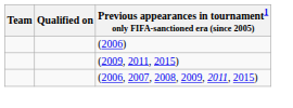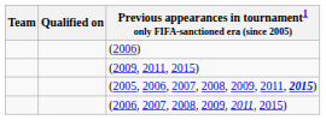 <table class="wikitable sortable" style="text-align: left;">
 <tr>
 <th>Team</th>
 <th>Qualified on</th>
 <th>Previous appearances in tournament<sup><a href='#'>1</a></sup><br><small>only FIFA-sanctioned era (since 2005)</small></th>
 </tr>
 <tr>
 <td></td>
 <td></td>
 <td> (<a href='#'>2006</a>)</td>
 </tr>
 <tr>
 <td></td>
 <td></td>
 <td> (<a href='#'>2009</a>, <a href='#'>2011</a>, <a href='#'>2015</a>)</td>
 </tr>
 <tr>
 <td></td>
 <td></td>
+<td> (<a href='#'>2005</a>, <a href='#'>2006</a>, <a href='#'>2007</a>, <a href='#'>2008</a>, <a href='#'>2009</a>, <a href='#'>2011</a>, <strong><em><a href='#'>2015</a></em></strong>)</td>
+</tr>
+<tr>
+<td></td>
+<td></td>
 <td> (<a href='#'>2006</a>, <a href='#'>2007</a>, <a href='#'>2008</a>, <a href='#'>2009</a>, <em><a href='#'>2011</a></em>, <a href='#'>2015</a>)</td>
 </tr>
 </table>
